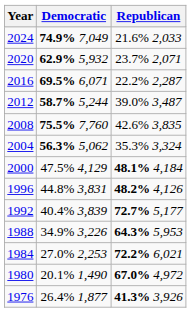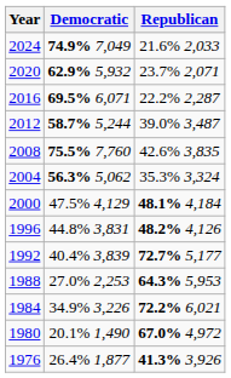 <table class="wikitable"  style="float:right; margin:1em; font-size:95%;">
 <tr style="background:lightgrey;">
 <th>Year</th>
 <th><a href='#'>Democratic</a></th>
 <th><a href='#'>Republican</a></th>
 </tr>
 <tr>
 <td align="center" ><a href='#'>2024</a></td>
 <td align="center" ><strong>74.9%</strong> <em>7,049</em></td>
 <td align="center" >21.6% <em>2,033</em></td>
 </tr>
 <tr>
 <td align="center" ><a href='#'>2020</a></td>
 <td align="center" ><strong>62.9%</strong> <em>5,932</em></td>
 <td align="center" >23.7% <em>2,071</em></td>
 </tr>
 <tr>
 <td align="center" ><a href='#'>2016</a></td>
 <td align="center" ><strong>69.5%</strong> <em>6,071</em></td>
 <td align="center" >22.2% <em>2,287</em></td>
 </tr>
 <tr>
 <td align="center" ><a href='#'>2012</a></td>
 <td align="center" ><strong>58.7%</strong> <em>5,244</em></td>
 <td align="center" >39.0% <em>3,487</em></td>
 </tr>
 <tr>
 <td align="center" ><a href='#'>2008</a></td>
 <td align="center" ><strong>75.5%</strong> <em>7,760</em></td>
 <td align="center" >42.6% <em>3,835</em></td>
 </tr>
 <tr>
 <td align="center" ><a href='#'>2004</a></td>
 <td align="center" ><strong>56.3%</strong> <em>5,062</em></td>
 <td align="center" >35.3% <em>3,324</em></td>
 </tr>
 <tr>
 <td align="center" ><a href='#'>2000</a></td>
 <td align="center" >47.5% <em>4,129</em></td>
 <td align="center" ><strong>48.1%</strong> <em>4,184</em></td>
 </tr>
 <tr>
 <td align="center" ><a href='#'>1996</a></td>
 <td align="center" >44.8% <em>3,831</em></td>
 <td align="center" ><strong>48.2%</strong> <em>4,126</em></td>
 </tr>
 <tr>
 <td align="center" ><a href='#'>1992</a></td>
 <td align="center" >40.4% <em>3,839</em></td>
 <td align="center" ><strong>72.7%</strong> <em>5,177</em></td>
 </tr>
 <tr>
 <td align="center" ><a href='#'>1988</a></td>
-<td align="center" >34.9% <em>3,226</em></td>
+<td align="center" >27.0% <em>2,253</em></td>
 <td align="center" ><strong>64.3%</strong> <em>5,953</em></td>
 </tr>
 <tr>
 <td align="center" ><a href='#'>1984</a></td>
-<td align="center" >27.0% <em>2,253</em></td>
+<td align="center" >34.9% <em>3,226</em></td>
 <td align="center" ><strong>72.2%</strong> <em>6,021</em></td>
 </tr>
 <tr>
 <td align="center" ><a href='#'>1980</a></td>
 <td align="center" >20.1% <em>1,490</em></td>
 <td align="center" ><strong>67.0%</strong> <em>4,972</em></td>
 </tr>
 <tr>
 <td align="center" ><a href='#'>1976</a></td>
 <td align="center" >26.4% <em>1,877</em></td>
 <td align="center" ><strong>41.3%</strong> <em>3,926</em></td>
 </tr>
 </table>
